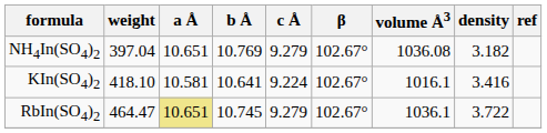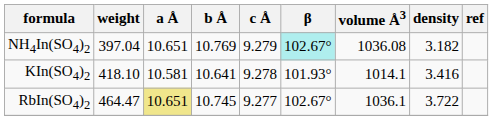 <table class="wikitable" style="text-align:right">
 <tr>
 <th>formula</th>
 <th>weight</th>
 <th>a Å</th>
 <th>b Å</th>
 <th>c Å</th>
 <th>β</th>
 <th>volume Å<sup>3</sup></th>
 <th>density</th>
 <th>ref</th>
 </tr>
 <tr>
 <td>NH<sub>4</sub>In(SO<sub>4</sub>)<sub>2</sub></td>
 <td>397.04</td>
 <td>10.651</td>
 <td>10.769</td>
 <td>9.279</td>
-<td>102.67°</td>
+<td style="background: paleturquoise;">102.67°</td>
 <td>1036.08</td>
 <td>3.182</td>
 <td></td>
 </tr>
 <tr>
 <td>KIn(SO<sub>4</sub>)<sub>2</sub></td>
 <td>418.10</td>
 <td>10.581</td>
 <td>10.641</td>
-<td>9.224</td>
-<td>102.67°</td>
-<td>1016.1</td>
+<td>9.278</td>
+<td>101.93°</td>
+<td>1014.1</td>
 <td>3.416</td>
 <td></td>
 </tr>
 <tr>
 <td>RbIn(SO<sub>4</sub>)<sub>2</sub></td>
 <td>464.47</td>
 <td style="background: khaki;">10.651</td>
 <td>10.745</td>
-<td>9.279</td>
+<td>9.277</td>
 <td>102.67°</td>
 <td>1036.1</td>
 <td>3.722</td>
 <td></td>
 </tr>
 <tr>
 </tr>
 </table>
